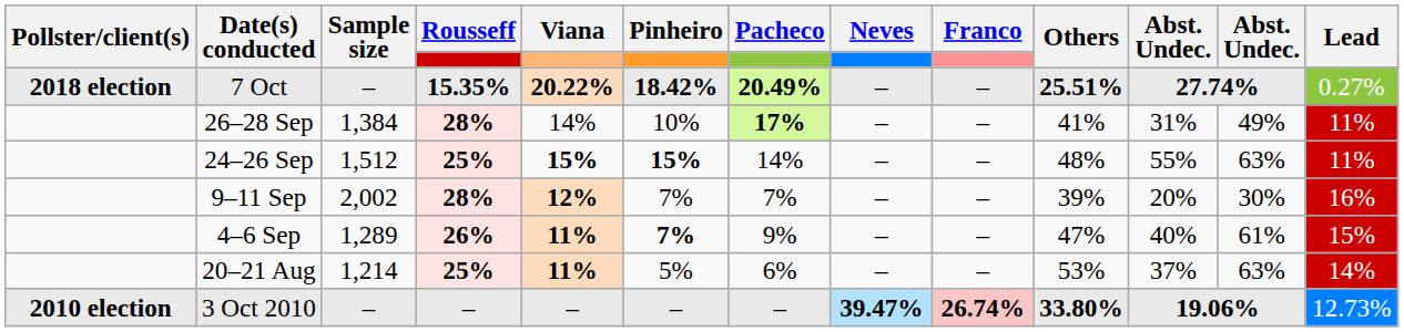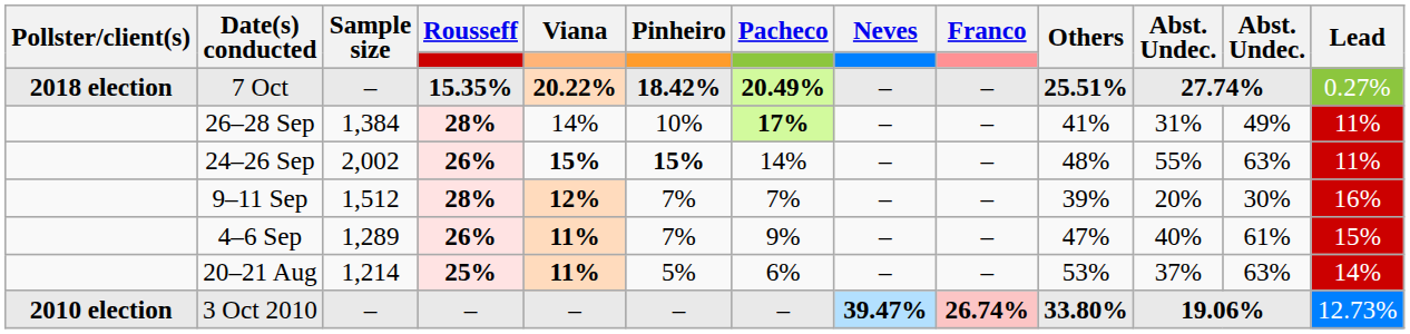 <table class="wikitable sortable" style="text-align:center;font-size:90%;line-height:14px;">
 <tr>
 <th rowspan="2">Pollster/client(s)</th>
 <th rowspan="2">Date(s)<br>conducted</th>
 <th rowspan="2" data-sort-type="number">Sample<br>size</th>
 <th class="unsortable" style="width:50px;"><a href='#'>Rousseff</a><br></th>
 <th class="unsortable" style="width:50px;">Viana<br></th>
 <th class="unsortable" style="width:50px;">Pinheiro<br></th>
 <th class="unsortable" style="width:50px;"><a href='#'>Pacheco</a><br></th>
 <th class="unsortable" style="width:50px;"><a href='#'>Neves</a><br></th>
 <th class="unsortable" style="width:50px;"><a href='#'>Franco</a><br></th>
 <th rowspan="2" class="unsortable">Others</th>
 <th rowspan="2" class="unsortable">Abst.<br>Undec.<br></th>
 <th rowspan="2" class="unsortable">Abst.<br>Undec.<br></th>
 <th rowspan="2" data-sort-type="number">Lead</th>
 </tr>
 <tr>
 <th data-sort-type="number" class="sortable" style="background:#CC0000;"></th>
 <th data-sort-type="number" class="sortable" style="background:#FFB478;"></th>
 <th data-sort-type="number" class="sortable" style="background:#FF9C2B;"></th>
 <th data-sort-type="number" class="sortable" style="background:#8CC63E;"></th>
 <th data-sort-type="number" class="sortable" style="background:#0080FF;"></th>
 <th data-sort-type="number" class="sortable" style="background:#FF9194;"></th>
 </tr>
 <tr style="background:#E9E9E9;">
 <td><strong>2018 election</strong></td>
 <td>7 Oct</td>
 <td>–</td>
 <td><strong>15.35%</strong></td>
 <td style="background:#FFDBBD;"><strong>20.22%</strong></td>
 <td><strong>18.42%</strong></td>
 <td style="background:#D2FA9D;"><strong>20.49%</strong></td>
 <td>–</td>
 <td>–</td>
 <td><strong>25.51%</strong></td>
 <td colspan=2><strong>27.74%</strong></td>
 <td style="background:#8CC63E;color:#FFFFFF;">0.27%</td>
 </tr>
 <tr>
 <td></td>
 <td>26–28 Sep</td>
 <td>1,384</td>
 <td style="background:#FFE3E3"><strong>28%</strong></td>
 <td>14%</td>
 <td>10%</td>
 <td style="background:#D2FA9D;"><strong>17%</strong></td>
 <td>–</td>
 <td>–</td>
 <td>41%</td>
 <td>31%</td>
 <td>49%</td>
 <td style="background:#CC0000;color:#FFFFFF;">11%</td>
 </tr>
 <tr>
 <td></td>
 <td>24–26 Sep</td>
-<td>1,512</td>
-<td style="background:#FFE3E3"><strong>25%</strong></td>
+<td>2,002</td>
+<td style="background:#FFE3E3"><strong>26%</strong></td>
 <td><strong>15%</strong></td>
 <td><strong>15%</strong></td>
 <td>14%</td>
 <td>–</td>
 <td>–</td>
 <td>48%</td>
 <td>55%</td>
 <td>63%</td>
 <td style="background:#CC0000;color:#FFFFFF;">11%</td>
 </tr>
 <tr>
 <td></td>
 <td>9–11 Sep</td>
-<td>2,002</td>
+<td>1,512</td>
 <td style="background:#FFE3E3"><strong>28%</strong></td>
 <td style="background:#FFDBBD;"><strong>12%</strong></td>
 <td>7%</td>
 <td>7%</td>
 <td>–</td>
 <td>–</td>
 <td>39%</td>
 <td>20%</td>
 <td>30%</td>
 <td style="background:#CC0000;color:#FFFFFF;">16%</td>
 </tr>
 <tr>
 <td></td>
 <td>4–6 Sep</td>
 <td>1,289</td>
 <td style="background:#FFE3E3"><strong>26%</strong></td>
 <td style="background:#FFDBBD;"><strong>11%</strong></td>
-<td><strong>7%</strong></td>
+<td>7%</td>
 <td>9%</td>
 <td>–</td>
 <td>–</td>
 <td>47%</td>
 <td>40%</td>
 <td>61%</td>
 <td style="background:#CC0000;color:#FFFFFF;">15%</td>
 </tr>
 <tr>
 <td></td>
 <td>20–21 Aug</td>
 <td>1,214</td>
 <td style="background:#FFE3E3"><strong>25%</strong></td>
 <td style="background:#FFDBBD;"><strong>11%</strong></td>
 <td>5%</td>
 <td>6%</td>
 <td>–</td>
 <td>–</td>
 <td>53%</td>
 <td>37%</td>
 <td>63%</td>
 <td style="background:#CC0000;color:#FFFFFF;">14%</td>
 </tr>
 <tr style="background:#E9E9E9;">
 <td><strong>2010 election</strong></td>
 <td>3 Oct 2010</td>
 <td>–</td>
 <td>–</td>
 <td>–</td>
 <td>–</td>
 <td>–</td>
 <td style="background:#B3E0FF;"><strong>39.47%</strong></td>
 <td style="background:#FCC5C5;"><strong>26.74%</strong></td>
 <td><strong>33.80%</strong></td>
 <td colspan=2><strong>19.06%</strong></td>
 <td style="background:#0080FF;color:#FFFFFF;">12.73%</td>
 </tr>
 </table>
